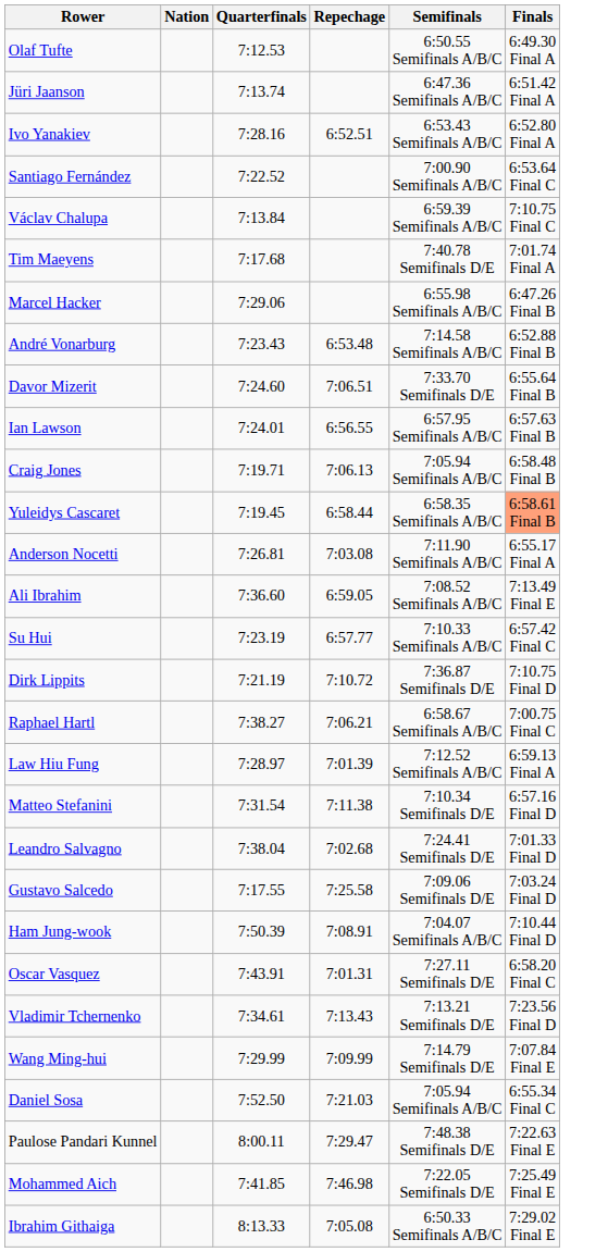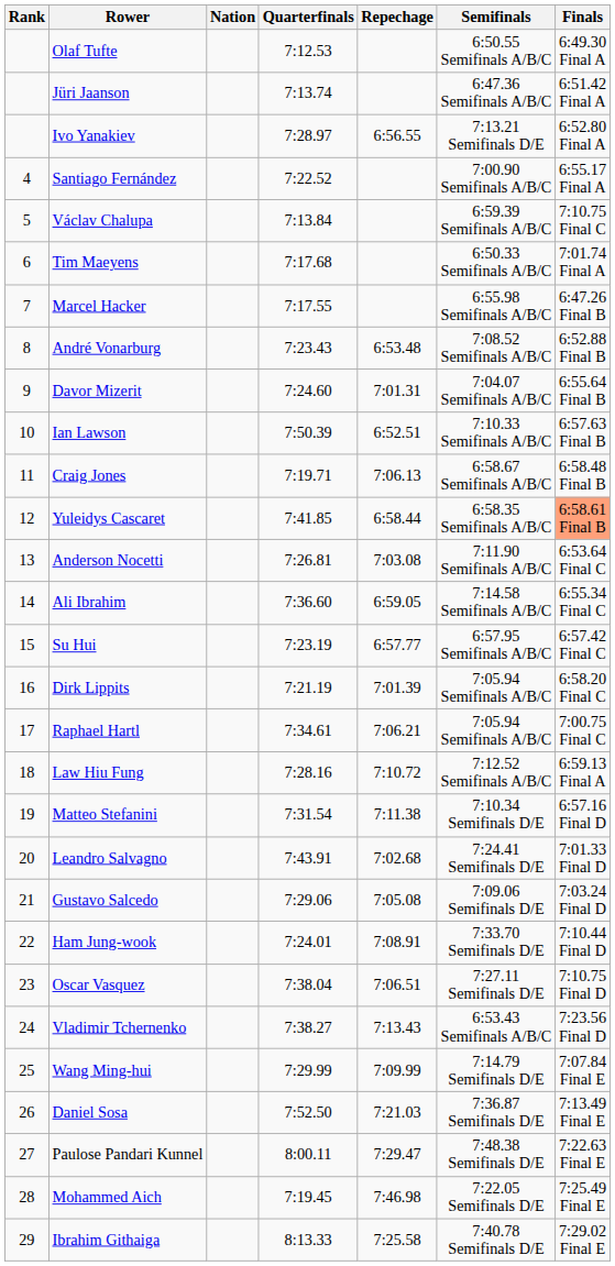 <table class="wikitable sortable" style="text-align:center">
 <tr>
+<th>Rank</th>
 <th>Rower</th>
 <th>Nation</th>
 <th>Quarterfinals</th>
 <th>Repechage</th>
 <th>Semifinals</th>
 <th>Finals</th>
 </tr>
 <tr>
+<td></td>
 <td align=left><a href='#'>Olaf Tufte</a></td>
 <td align=left></td>
 <td>7:12.53</td>
 <td></td>
 <td>6:50.55<br>Semifinals A/B/C</td>
 <td>6:49.30<br>Final A</td>
 </tr>
 <tr>
+<td></td>
 <td align=left><a href='#'>Jüri Jaanson</a></td>
 <td align=left></td>
 <td>7:13.74</td>
 <td></td>
 <td>6:47.36<br>Semifinals A/B/C</td>
 <td>6:51.42<br>Final A</td>
 </tr>
 <tr>
+<td></td>
 <td align=left><a href='#'>Ivo Yanakiev</a></td>
 <td align=left></td>
-<td>7:28.16</td>
-<td>6:52.51</td>
-<td>6:53.43<br>Semifinals A/B/C</td>
+<td>7:28.97</td>
+<td>6:56.55</td>
+<td>7:13.21<br>Semifinals D/E</td>
 <td>6:52.80<br>Final A</td>
 </tr>
 <tr>
+<td>4</td>
 <td align=left><a href='#'>Santiago Fernández</a></td>
 <td align=left></td>
 <td>7:22.52</td>
 <td></td>
 <td>7:00.90<br>Semifinals A/B/C</td>
-<td>6:53.64<br>Final C</td>
+<td>6:55.17<br>Final A</td>
 </tr>
 <tr>
+<td>5</td>
 <td align=left><a href='#'>Václav Chalupa</a></td>
 <td align=left></td>
 <td>7:13.84</td>
 <td></td>
 <td>6:59.39<br>Semifinals A/B/C</td>
 <td>7:10.75<br>Final C</td>
 </tr>
 <tr>
+<td>6</td>
 <td align=left><a href='#'>Tim Maeyens</a></td>
 <td align=left></td>
 <td>7:17.68</td>
 <td></td>
-<td>7:40.78<br>Semifinals D/E</td>
+<td>6:50.33<br>Semifinals A/B/C</td>
 <td>7:01.74<br>Final A</td>
 </tr>
 <tr>
+<td>7</td>
 <td align=left><a href='#'>Marcel Hacker</a></td>
 <td align=left></td>
-<td>7:29.06</td>
+<td>7:17.55</td>
 <td></td>
 <td>6:55.98<br>Semifinals A/B/C</td>
 <td>6:47.26<br>Final B</td>
 </tr>
 <tr>
+<td>8</td>
 <td align=left><a href='#'>André Vonarburg</a></td>
 <td align=left></td>
 <td>7:23.43</td>
 <td>6:53.48</td>
-<td>7:14.58<br>Semifinals A/B/C</td>
+<td>7:08.52<br>Semifinals A/B/C</td>
 <td>6:52.88<br>Final B</td>
 </tr>
 <tr>
+<td>9</td>
 <td align=left><a href='#'>Davor Mizerit</a></td>
 <td align=left></td>
 <td>7:24.60</td>
-<td>7:06.51</td>
-<td>7:33.70<br>Semifinals D/E</td>
+<td>7:01.31</td>
+<td>7:04.07<br>Semifinals A/B/C</td>
 <td>6:55.64<br>Final B</td>
 </tr>
 <tr>
+<td>10</td>
 <td align=left><a href='#'>Ian Lawson</a></td>
 <td align=left></td>
-<td>7:24.01</td>
-<td>6:56.55</td>
-<td>6:57.95<br>Semifinals A/B/C</td>
+<td>7:50.39</td>
+<td>6:52.51</td>
+<td>7:10.33<br>Semifinals A/B/C</td>
 <td>6:57.63<br>Final B</td>
 </tr>
 <tr>
+<td>11</td>
 <td align=left><a href='#'>Craig Jones</a></td>
 <td align=left></td>
 <td>7:19.71</td>
 <td>7:06.13</td>
-<td>7:05.94<br>Semifinals A/B/C</td>
+<td>6:58.67<br>Semifinals A/B/C</td>
 <td>6:58.48<br>Final B</td>
 </tr>
 <tr>
+<td>12</td>
 <td align=left><a href='#'>Yuleidys Cascaret</a></td>
 <td align=left></td>
-<td>7:19.45</td>
+<td>7:41.85</td>
 <td>6:58.44</td>
 <td>6:58.35<br>Semifinals A/B/C</td>
 <td style="background: lightsalmon;">6:58.61<br>Final B</td>
 </tr>
 <tr>
+<td>13</td>
 <td align=left><a href='#'>Anderson Nocetti</a></td>
 <td align=left></td>
 <td>7:26.81</td>
 <td>7:03.08</td>
 <td>7:11.90<br>Semifinals A/B/C</td>
-<td>6:55.17<br>Final A</td>
+<td>6:53.64<br>Final C</td>
 </tr>
 <tr>
+<td>14</td>
 <td align=left><a href='#'>Ali Ibrahim</a></td>
 <td align=left></td>
 <td>7:36.60</td>
 <td>6:59.05</td>
-<td>7:08.52<br>Semifinals A/B/C</td>
-<td>7:13.49<br>Final E</td>
+<td>7:14.58<br>Semifinals A/B/C</td>
+<td>6:55.34<br>Final C</td>
 </tr>
 <tr>
+<td>15</td>
 <td align=left><a href='#'>Su Hui</a></td>
 <td align=left></td>
 <td>7:23.19</td>
 <td>6:57.77</td>
-<td>7:10.33<br>Semifinals A/B/C</td>
+<td>6:57.95<br>Semifinals A/B/C</td>
 <td>6:57.42<br>Final C</td>
 </tr>
 <tr>
+<td>16</td>
 <td align=left><a href='#'>Dirk Lippits</a></td>
 <td align=left></td>
 <td>7:21.19</td>
-<td>7:10.72</td>
-<td>7:36.87<br>Semifinals D/E</td>
-<td>7:10.75<br>Final D</td>
+<td>7:01.39</td>
+<td>7:05.94<br>Semifinals A/B/C</td>
+<td>6:58.20<br>Final C</td>
 </tr>
 <tr>
+<td>17</td>
 <td align=left><a href='#'>Raphael Hartl</a></td>
 <td align=left></td>
-<td>7:38.27</td>
+<td>7:34.61</td>
 <td>7:06.21</td>
-<td>6:58.67<br>Semifinals A/B/C</td>
+<td>7:05.94<br>Semifinals A/B/C</td>
 <td>7:00.75<br>Final C</td>
 </tr>
 <tr>
+<td>18</td>
 <td align=left><a href='#'>Law Hiu Fung</a></td>
 <td align=left></td>
-<td>7:28.97</td>
-<td>7:01.39</td>
+<td>7:28.16</td>
+<td>7:10.72</td>
 <td>7:12.52<br>Semifinals A/B/C</td>
 <td>6:59.13<br>Final A</td>
 </tr>
 <tr>
+<td>19</td>
 <td align=left><a href='#'>Matteo Stefanini</a></td>
 <td align=left></td>
 <td>7:31.54</td>
 <td>7:11.38</td>
 <td>7:10.34<br>Semifinals D/E</td>
 <td>6:57.16<br>Final D</td>
 </tr>
 <tr>
+<td>20</td>
 <td align=left><a href='#'>Leandro Salvagno</a></td>
 <td align=left></td>
-<td>7:38.04</td>
+<td>7:43.91</td>
 <td>7:02.68</td>
 <td>7:24.41<br>Semifinals D/E</td>
 <td>7:01.33<br>Final D</td>
 </tr>
 <tr>
+<td>21</td>
 <td align=left><a href='#'>Gustavo Salcedo</a></td>
 <td align=left></td>
-<td>7:17.55</td>
-<td>7:25.58</td>
+<td>7:29.06</td>
+<td>7:05.08</td>
 <td>7:09.06<br>Semifinals D/E</td>
 <td>7:03.24<br>Final D</td>
 </tr>
 <tr>
+<td>22</td>
 <td align=left><a href='#'>Ham Jung-wook</a></td>
 <td align=left></td>
-<td>7:50.39</td>
+<td>7:24.01</td>
 <td>7:08.91</td>
-<td>7:04.07<br>Semifinals A/B/C</td>
+<td>7:33.70<br>Semifinals D/E</td>
 <td>7:10.44<br>Final D</td>
 </tr>
 <tr>
+<td>23</td>
 <td align=left><a href='#'>Oscar Vasquez</a></td>
 <td align=left></td>
-<td>7:43.91</td>
-<td>7:01.31</td>
+<td>7:38.04</td>
+<td>7:06.51</td>
 <td>7:27.11<br>Semifinals D/E</td>
-<td>6:58.20<br>Final C</td>
+<td>7:10.75<br>Final D</td>
 </tr>
 <tr>
+<td>24</td>
 <td align=left><a href='#'>Vladimir Tchernenko</a></td>
 <td align=left></td>
-<td>7:34.61</td>
+<td>7:38.27</td>
 <td>7:13.43</td>
-<td>7:13.21<br>Semifinals D/E</td>
+<td>6:53.43<br>Semifinals A/B/C</td>
 <td>7:23.56<br>Final D</td>
 </tr>
 <tr>
+<td>25</td>
 <td align=left><a href='#'>Wang Ming-hui</a></td>
 <td align=left></td>
 <td>7:29.99</td>
 <td>7:09.99</td>
 <td>7:14.79<br>Semifinals D/E</td>
 <td>7:07.84<br>Final E</td>
 </tr>
 <tr>
+<td>26</td>
 <td align=left><a href='#'>Daniel Sosa</a></td>
 <td align=left></td>
 <td>7:52.50</td>
 <td>7:21.03</td>
-<td>7:05.94<br>Semifinals A/B/C</td>
-<td>6:55.34<br>Final C</td>
+<td>7:36.87<br>Semifinals D/E</td>
+<td>7:13.49<br>Final E</td>
 </tr>
 <tr>
+<td>27</td>
 <td align=left>Paulose Pandari Kunnel</td>
 <td align=left></td>
 <td>8:00.11</td>
 <td>7:29.47</td>
 <td>7:48.38<br>Semifinals D/E</td>
 <td>7:22.63<br>Final E</td>
 </tr>
 <tr>
+<td>28</td>
 <td align=left><a href='#'>Mohammed Aich</a></td>
 <td align=left></td>
-<td>7:41.85</td>
+<td>7:19.45</td>
 <td>7:46.98</td>
 <td>7:22.05<br>Semifinals D/E</td>
 <td>7:25.49<br>Final E</td>
 </tr>
 <tr>
+<td>29</td>
 <td align=left><a href='#'>Ibrahim Githaiga</a></td>
 <td align=left></td>
 <td>8:13.33</td>
-<td>7:05.08</td>
-<td>6:50.33<br>Semifinals A/B/C</td>
+<td>7:25.58</td>
+<td>7:40.78<br>Semifinals D/E</td>
 <td>7:29.02<br>Final E</td>
 </tr>
 </table>
